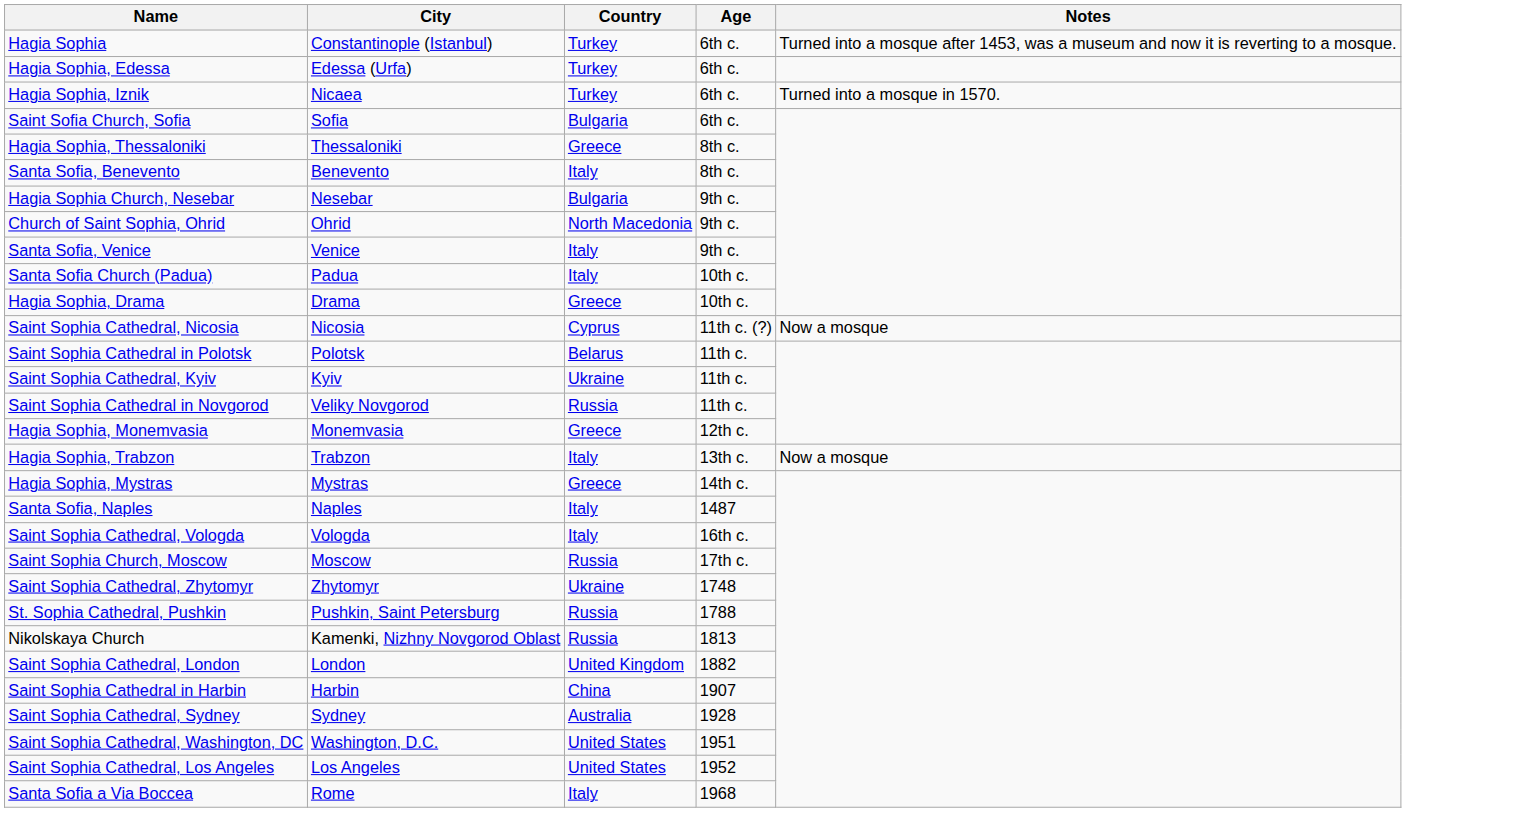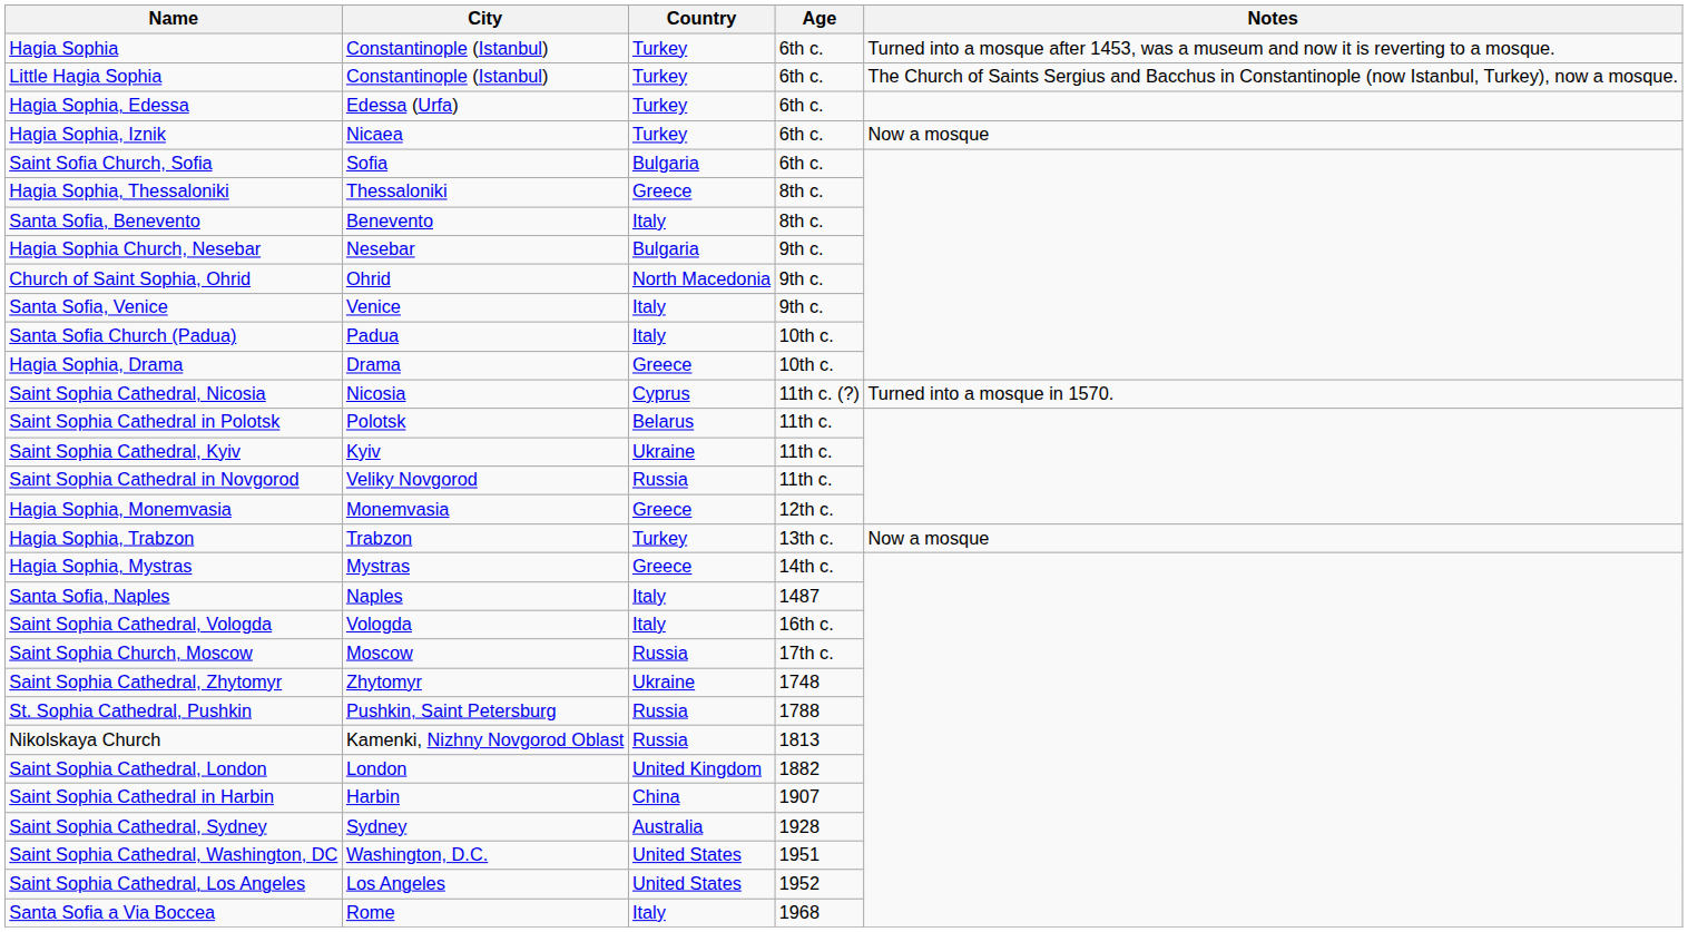 <table class="wikitable sortable">
 <tr>
 <th>Name</th>
 <th>City</th>
 <th>Country</th>
 <th>Age</th>
 <th>Notes</th>
 </tr>
 <tr>
 <td><a href='#'>Hagia Sophia</a></td>
 <td><a href='#'>Constantinople</a> (<a href='#'>Istanbul</a>)</td>
 <td><a href='#'>Turkey</a></td>
 <td>6th c.</td>
 <td>Turned into a mosque after 1453, was a museum and now it is reverting to a mosque.</td>
 </tr>
 <tr>
+<td><a href='#'>Little Hagia Sophia</a></td>
+<td><a href='#'>Constantinople</a> (<a href='#'>Istanbul</a>)</td>
+<td><a href='#'>Turkey</a></td>
+<td>6th c.</td>
+<td>The Church of Saints Sergius and Bacchus in Constantinople (now Istanbul, Turkey), now a mosque.</td>
+</tr>
+<tr>
 <td><a href='#'>Hagia Sophia, Edessa</a></td>
 <td><a href='#'>Edessa</a> (<a href='#'>Urfa</a>)</td>
 <td><a href='#'>Turkey</a></td>
 <td>6th c.</td>
 <td></td>
 </tr>
 <tr>
 <td><a href='#'>Hagia Sophia, Iznik</a></td>
 <td><a href='#'>Nicaea</a></td>
 <td><a href='#'>Turkey</a></td>
 <td>6th c.</td>
-<td>Turned into a mosque in 1570.</td>
+<td>Now a mosque</td>
 </tr>
 <tr>
 <td><a href='#'>Saint Sofia Church, Sofia</a></td>
 <td><a href='#'>Sofia</a></td>
 <td><a href='#'>Bulgaria</a></td>
 <td>6th c.</td>
 </tr>
 <tr>
 <td><a href='#'>Hagia Sophia, Thessaloniki</a></td>
 <td><a href='#'>Thessaloniki</a></td>
 <td><a href='#'>Greece</a></td>
 <td>8th c.</td>
 </tr>
 <tr>
 <td><a href='#'>Santa Sofia, Benevento</a></td>
 <td><a href='#'>Benevento</a></td>
 <td><a href='#'>Italy</a></td>
 <td>8th c.</td>
 </tr>
 <tr>
 <td><a href='#'>Hagia Sophia Church, Nesebar</a></td>
 <td><a href='#'>Nesebar</a></td>
 <td><a href='#'>Bulgaria</a></td>
 <td>9th c.</td>
 </tr>
 <tr>
 <td><a href='#'>Church of Saint Sophia, Ohrid</a></td>
 <td><a href='#'>Ohrid</a></td>
 <td><a href='#'>North Macedonia</a></td>
 <td>9th c.</td>
 </tr>
 <tr>
 <td><a href='#'>Santa Sofia, Venice</a></td>
 <td><a href='#'>Venice</a></td>
 <td><a href='#'>Italy</a></td>
 <td>9th c.</td>
 </tr>
 <tr>
 <td><a href='#'>Santa Sofia Church (Padua)</a></td>
 <td><a href='#'>Padua</a></td>
 <td><a href='#'>Italy</a></td>
 <td>10th c.</td>
 </tr>
 <tr>
 <td><a href='#'>Hagia Sophia, Drama</a></td>
 <td><a href='#'>Drama</a></td>
 <td><a href='#'>Greece</a></td>
 <td>10th c.</td>
 </tr>
 <tr>
 <td><a href='#'>Saint Sophia Cathedral, Nicosia</a></td>
 <td><a href='#'>Nicosia</a></td>
 <td><a href='#'>Cyprus</a></td>
 <td>11th c. (?)</td>
-<td>Now a mosque</td>
+<td>Turned into a mosque in 1570.</td>
 </tr>
 <tr>
 <td><a href='#'>Saint Sophia Cathedral in Polotsk</a></td>
 <td><a href='#'>Polotsk</a></td>
 <td><a href='#'>Belarus</a></td>
 <td>11th c.</td>
 </tr>
 <tr>
 <td><a href='#'>Saint Sophia Cathedral, Kyiv</a></td>
 <td><a href='#'>Kyiv</a></td>
 <td><a href='#'>Ukraine</a></td>
 <td>11th c.</td>
 </tr>
 <tr>
 <td><a href='#'>Saint Sophia Cathedral in Novgorod</a></td>
 <td><a href='#'>Veliky Novgorod</a></td>
 <td><a href='#'>Russia</a></td>
 <td>11th c.</td>
 </tr>
 <tr>
 <td><a href='#'>Hagia Sophia, Monemvasia</a></td>
 <td><a href='#'>Monemvasia</a></td>
 <td><a href='#'>Greece</a></td>
 <td>12th c.</td>
 </tr>
 <tr>
 <td><a href='#'>Hagia Sophia, Trabzon</a></td>
 <td><a href='#'>Trabzon</a></td>
-<td><a href='#'>Italy</a></td>
+<td><a href='#'>Turkey</a></td>
 <td>13th c.</td>
 <td>Now a mosque</td>
 </tr>
 <tr>
 <td><a href='#'>Hagia Sophia, Mystras</a></td>
 <td><a href='#'>Mystras</a></td>
 <td><a href='#'>Greece</a></td>
 <td>14th c.</td>
 </tr>
 <tr>
 <td><a href='#'>Santa Sofia, Naples</a></td>
 <td><a href='#'>Naples</a></td>
 <td><a href='#'>Italy</a></td>
 <td>1487</td>
 </tr>
 <tr>
 <td><a href='#'>Saint Sophia Cathedral, Vologda</a></td>
 <td><a href='#'>Vologda</a></td>
 <td><a href='#'>Italy</a></td>
 <td>16th c.</td>
 </tr>
 <tr>
 <td><a href='#'>Saint Sophia Church, Moscow</a></td>
 <td><a href='#'>Moscow</a></td>
 <td><a href='#'>Russia</a></td>
 <td>17th c.</td>
 </tr>
 <tr>
 <td><a href='#'>Saint Sophia Cathedral, Zhytomyr</a></td>
 <td><a href='#'>Zhytomyr</a></td>
 <td><a href='#'>Ukraine</a></td>
 <td>1748</td>
 </tr>
 <tr>
 <td><a href='#'>St. Sophia Cathedral, Pushkin</a></td>
 <td><a href='#'>Pushkin, Saint Petersburg</a></td>
 <td><a href='#'>Russia</a></td>
 <td>1788</td>
 </tr>
 <tr>
 <td>Nikolskaya Church</td>
 <td>Kamenki, <a href='#'>Nizhny Novgorod Oblast</a></td>
 <td><a href='#'>Russia</a></td>
 <td>1813</td>
 </tr>
 <tr>
 <td><a href='#'>Saint Sophia Cathedral, London</a></td>
 <td><a href='#'>London</a></td>
 <td><a href='#'>United Kingdom</a></td>
 <td>1882</td>
 </tr>
 <tr>
 <td><a href='#'>Saint Sophia Cathedral in Harbin</a></td>
 <td><a href='#'>Harbin</a></td>
 <td><a href='#'>China</a></td>
 <td>1907</td>
 </tr>
 <tr>
 <td><a href='#'>Saint Sophia Cathedral, Sydney</a></td>
 <td><a href='#'>Sydney</a></td>
 <td><a href='#'>Australia</a></td>
 <td>1928</td>
 </tr>
 <tr>
 <td><a href='#'>Saint Sophia Cathedral, Washington, DC</a></td>
 <td><a href='#'>Washington, D.C.</a></td>
 <td><a href='#'>United States</a></td>
 <td>1951</td>
 </tr>
 <tr>
 <td><a href='#'>Saint Sophia Cathedral, Los Angeles</a></td>
 <td><a href='#'>Los Angeles</a></td>
 <td><a href='#'>United States</a></td>
 <td>1952</td>
 </tr>
 <tr>
 <td><a href='#'>Santa Sofia a Via Boccea</a></td>
 <td><a href='#'>Rome</a></td>
 <td><a href='#'>Italy</a></td>
 <td>1968</td>
 </tr>
 </table>
